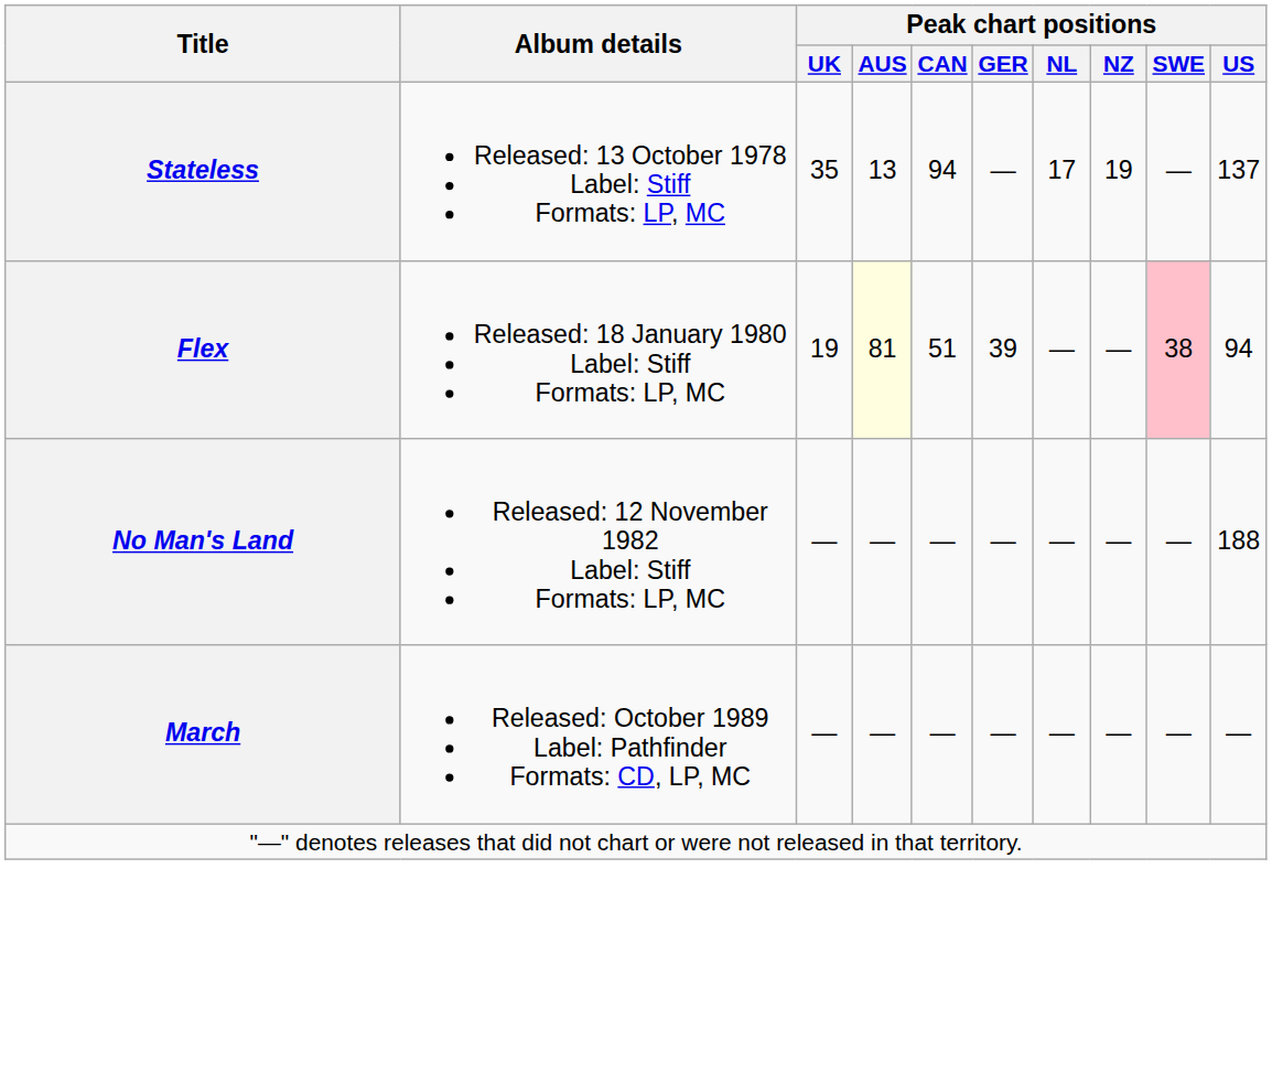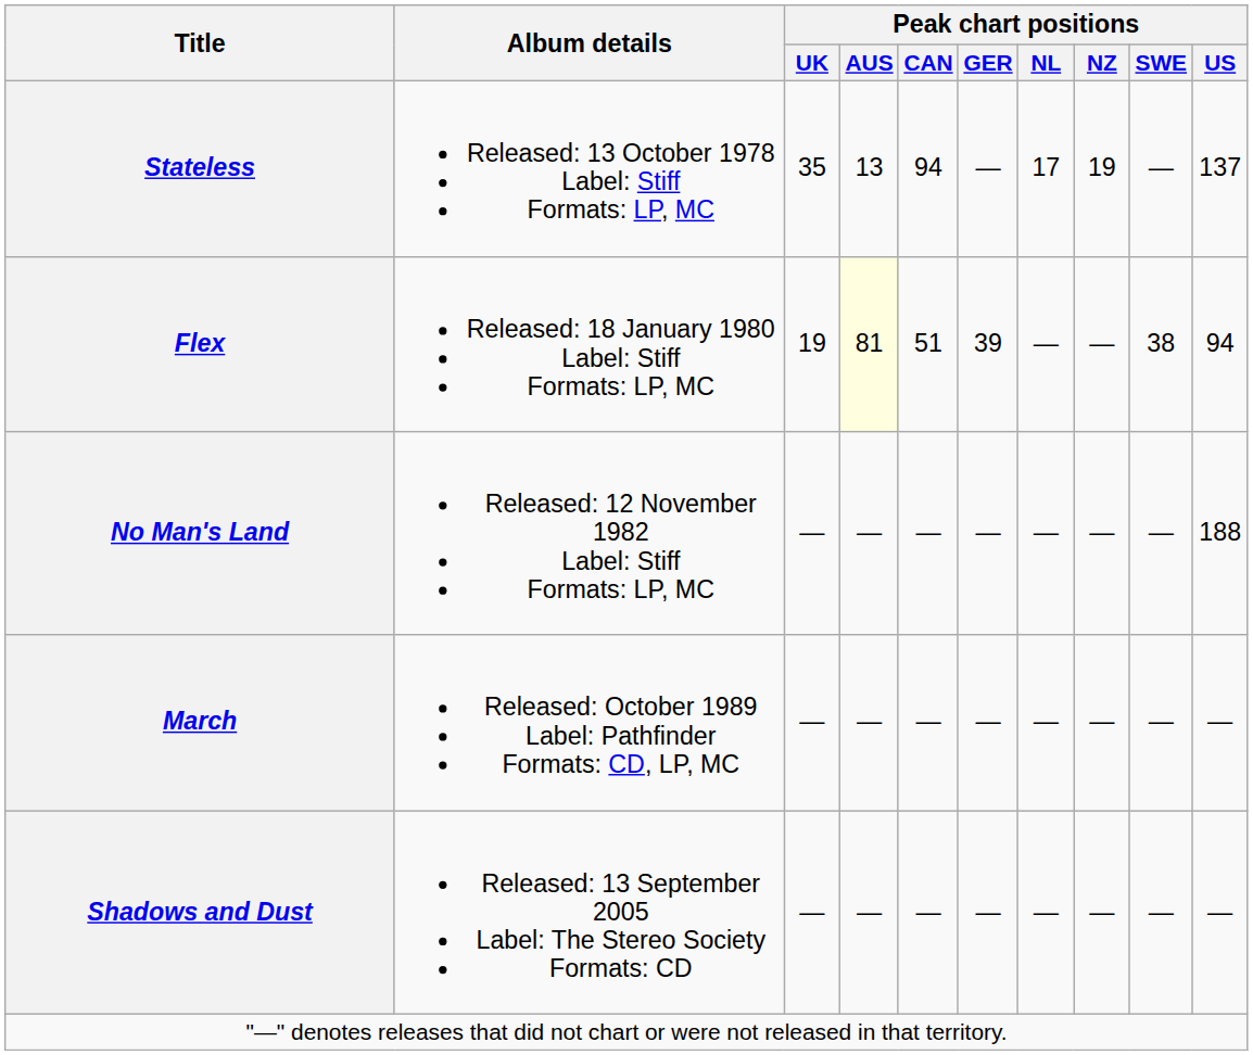 <table class="wikitable plainrowheaders" style="text-align:center;">
 <tr>
 <th rowspan="2" scope="col" style="width:15em;">Title</th>
 <th rowspan="2" scope="col" style="width:15em;">Album details</th>
 <th colspan="8">Peak chart positions</th>
 </tr>
 <tr>
 <th scope="col" style="width:2em;font-size:90%;"><a href='#'>UK</a><br></th>
 <th scope="col" style="width:2em;font-size:90%;"><a href='#'>AUS</a><br></th>
 <th scope="col" style="width:2em;font-size:90%;"><a href='#'>CAN</a><br></th>
 <th scope="col" style="width:2em;font-size:90%;"><a href='#'>GER</a><br></th>
 <th scope="col" style="width:2em;font-size:90%;"><a href='#'>NL</a><br></th>
 <th scope="col" style="width:2em;font-size:90%;"><a href='#'>NZ</a><br></th>
 <th scope="col" style="width:2em;font-size:90%;"><a href='#'>SWE</a><br></th>
 <th scope="col" style="width:2em;font-size:90%;"><a href='#'>US</a><br></th>
 </tr>
 <tr>
 <th scope="row"><em><a href='#'>Stateless</a></em></th>
 <td><br><ul><li>Released: 13 October 1978</li><li>Label: <a href='#'>Stiff</a></li><li>Formats: <a href='#'>LP</a>, <a href='#'>MC</a></li></ul></td>
 <td>35</td>
 <td>13</td>
 <td>94</td>
 <td>—</td>
 <td>17</td>
 <td>19</td>
 <td>—</td>
 <td>137</td>
 </tr>
 <tr>
 <th scope="row"><em><a href='#'>Flex</a></em></th>
 <td><br><ul><li>Released: 18 January 1980</li><li>Label: Stiff</li><li>Formats: LP, MC</li></ul></td>
 <td>19</td>
 <td style="background: lightyellow;">81</td>
 <td>51</td>
 <td>39</td>
 <td>—</td>
 <td>—</td>
-<td style="background: pink;">38</td>
+<td>38</td>
 <td>94</td>
 </tr>
 <tr>
 <th scope="row"><em><a href='#'>No Man's Land</a></em></th>
 <td><br><ul><li>Released: 12 November 1982</li><li>Label: Stiff</li><li>Formats: LP, MC</li></ul></td>
 <td>—</td>
 <td>—</td>
 <td>—</td>
 <td>—</td>
 <td>—</td>
 <td>—</td>
 <td>—</td>
 <td>188</td>
 </tr>
 <tr>
 <th scope="row"><em><a href='#'>March</a></em></th>
 <td><br><ul><li>Released: October 1989</li><li>Label: Pathfinder</li><li>Formats: <a href='#'>CD</a>, LP, MC</li></ul></td>
 <td>—</td>
 <td>—</td>
 <td>—</td>
 <td>—</td>
 <td>—</td>
 <td>—</td>
 <td>—</td>
 <td>—</td>
 </tr>
 <tr>
+<th scope="row"><em><a href='#'>Shadows and Dust</a></em></th>
+<td><br><ul><li>Released: 13 September 2005</li><li>Label: The Stereo Society</li><li>Formats: CD</li></ul></td>
+<td>—</td>
+<td>—</td>
+<td>—</td>
+<td>—</td>
+<td>—</td>
+<td>—</td>
+<td>—</td>
+<td>—</td>
+</tr>
+<tr>
 <td colspan="10" style="font-size:90%">"—" denotes releases that did not chart or were not released in that territory.</td>
 </tr>
 </table>
